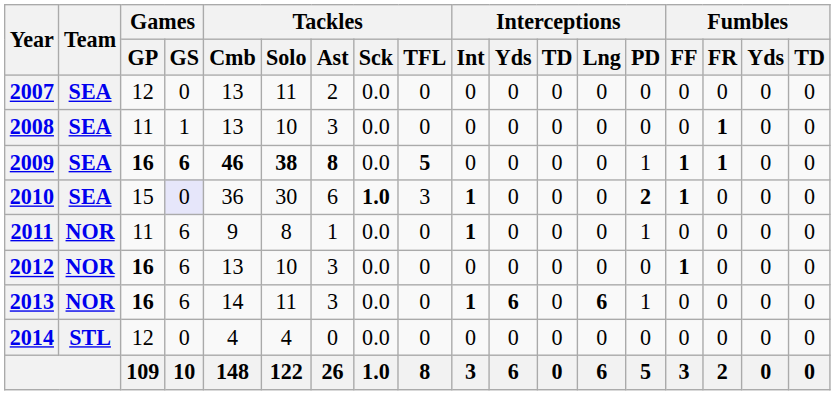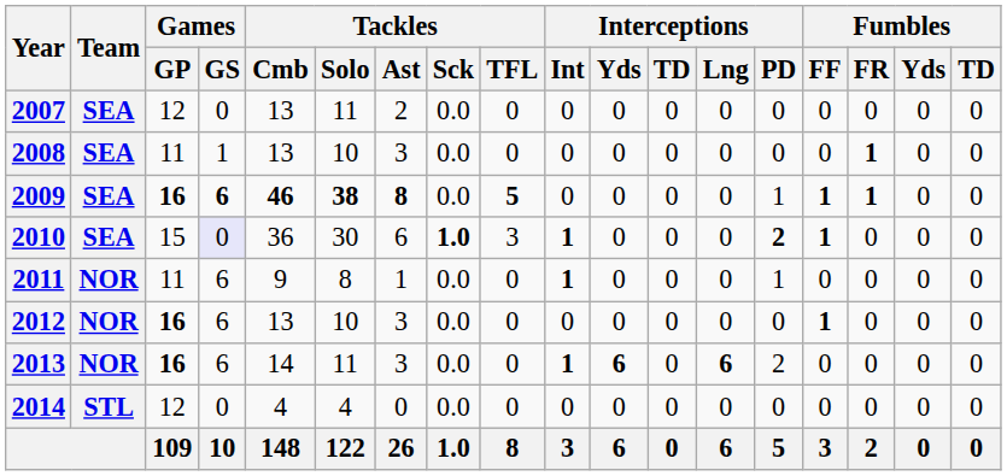 <table class="wikitable" style="text-align:center">
 <tr>
 <th rowspan="2">Year</th>
 <th rowspan="2">Team</th>
 <th colspan="2">Games</th>
 <th colspan="5">Tackles</th>
 <th colspan="5">Interceptions</th>
 <th colspan="4">Fumbles</th>
 </tr>
 <tr>
 <th>GP</th>
 <th>GS</th>
 <th>Cmb</th>
 <th>Solo</th>
 <th>Ast</th>
 <th>Sck</th>
 <th>TFL</th>
 <th>Int</th>
 <th>Yds</th>
 <th>TD</th>
 <th>Lng</th>
 <th>PD</th>
 <th>FF</th>
 <th>FR</th>
 <th>Yds</th>
 <th>TD</th>
 </tr>
 <tr>
 <th><a href='#'>2007</a></th>
 <th><a href='#'>SEA</a></th>
 <td>12</td>
 <td>0</td>
 <td>13</td>
 <td>11</td>
 <td>2</td>
 <td>0.0</td>
 <td>0</td>
 <td>0</td>
 <td>0</td>
 <td>0</td>
 <td>0</td>
 <td>0</td>
 <td>0</td>
 <td>0</td>
 <td>0</td>
 <td>0</td>
 </tr>
 <tr>
 <th><a href='#'>2008</a></th>
 <th><a href='#'>SEA</a></th>
 <td>11</td>
 <td>1</td>
 <td>13</td>
 <td>10</td>
 <td>3</td>
 <td>0.0</td>
 <td>0</td>
 <td>0</td>
 <td>0</td>
 <td>0</td>
 <td>0</td>
 <td>0</td>
 <td>0</td>
 <td><strong>1</strong></td>
 <td>0</td>
 <td>0</td>
 </tr>
 <tr>
 <th><a href='#'>2009</a></th>
 <th><a href='#'>SEA</a></th>
 <td><strong>16</strong></td>
 <td><strong>6</strong></td>
 <td><strong>46</strong></td>
 <td><strong>38</strong></td>
 <td><strong>8</strong></td>
 <td>0.0</td>
 <td><strong>5</strong></td>
 <td>0</td>
 <td>0</td>
 <td>0</td>
 <td>0</td>
 <td>1</td>
 <td><strong>1</strong></td>
 <td><strong>1</strong></td>
 <td>0</td>
 <td>0</td>
 </tr>
 <tr>
 <th><a href='#'>2010</a></th>
 <th><a href='#'>SEA</a></th>
 <td>15</td>
 <td style="background: lavender;">0</td>
 <td>36</td>
 <td>30</td>
 <td>6</td>
 <td><strong>1.0</strong></td>
 <td>3</td>
 <td><strong>1</strong></td>
 <td>0</td>
 <td>0</td>
 <td>0</td>
 <td><strong>2</strong></td>
 <td><strong>1</strong></td>
 <td>0</td>
 <td>0</td>
 <td>0</td>
 </tr>
 <tr>
 <th><a href='#'>2011</a></th>
 <th><a href='#'>NOR</a></th>
 <td>11</td>
 <td>6</td>
 <td>9</td>
 <td>8</td>
 <td>1</td>
 <td>0.0</td>
 <td>0</td>
 <td><strong>1</strong></td>
 <td>0</td>
 <td>0</td>
 <td>0</td>
 <td>1</td>
 <td>0</td>
 <td>0</td>
 <td>0</td>
 <td>0</td>
 </tr>
 <tr>
 <th><a href='#'>2012</a></th>
 <th><a href='#'>NOR</a></th>
 <td><strong>16</strong></td>
 <td>6</td>
 <td>13</td>
 <td>10</td>
 <td>3</td>
 <td>0.0</td>
 <td>0</td>
 <td>0</td>
 <td>0</td>
 <td>0</td>
 <td>0</td>
 <td>0</td>
 <td><strong>1</strong></td>
 <td>0</td>
 <td>0</td>
 <td>0</td>
 </tr>
 <tr>
 <th><a href='#'>2013</a></th>
 <th><a href='#'>NOR</a></th>
 <td><strong>16</strong></td>
 <td>6</td>
 <td>14</td>
 <td>11</td>
 <td>3</td>
 <td>0.0</td>
 <td>0</td>
 <td><strong>1</strong></td>
 <td><strong>6</strong></td>
 <td>0</td>
 <td><strong>6</strong></td>
-<td>1</td>
+<td>2</td>
 <td>0</td>
 <td>0</td>
 <td>0</td>
 <td>0</td>
 </tr>
 <tr>
 <th><a href='#'>2014</a></th>
 <th><a href='#'>STL</a></th>
 <td>12</td>
 <td>0</td>
 <td>4</td>
 <td>4</td>
 <td>0</td>
 <td>0.0</td>
 <td>0</td>
 <td>0</td>
 <td>0</td>
 <td>0</td>
 <td>0</td>
 <td>0</td>
 <td>0</td>
 <td>0</td>
 <td>0</td>
 <td>0</td>
 </tr>
 <tr>
 <th colspan="2"></th>
 <th>109</th>
 <th>10</th>
 <th>148</th>
 <th>122</th>
 <th>26</th>
 <th>1.0</th>
 <th>8</th>
 <th>3</th>
 <th>6</th>
 <th>0</th>
 <th>6</th>
 <th>5</th>
 <th>3</th>
 <th>2</th>
 <th>0</th>
 <th>0</th>
 </tr>
 </table>
